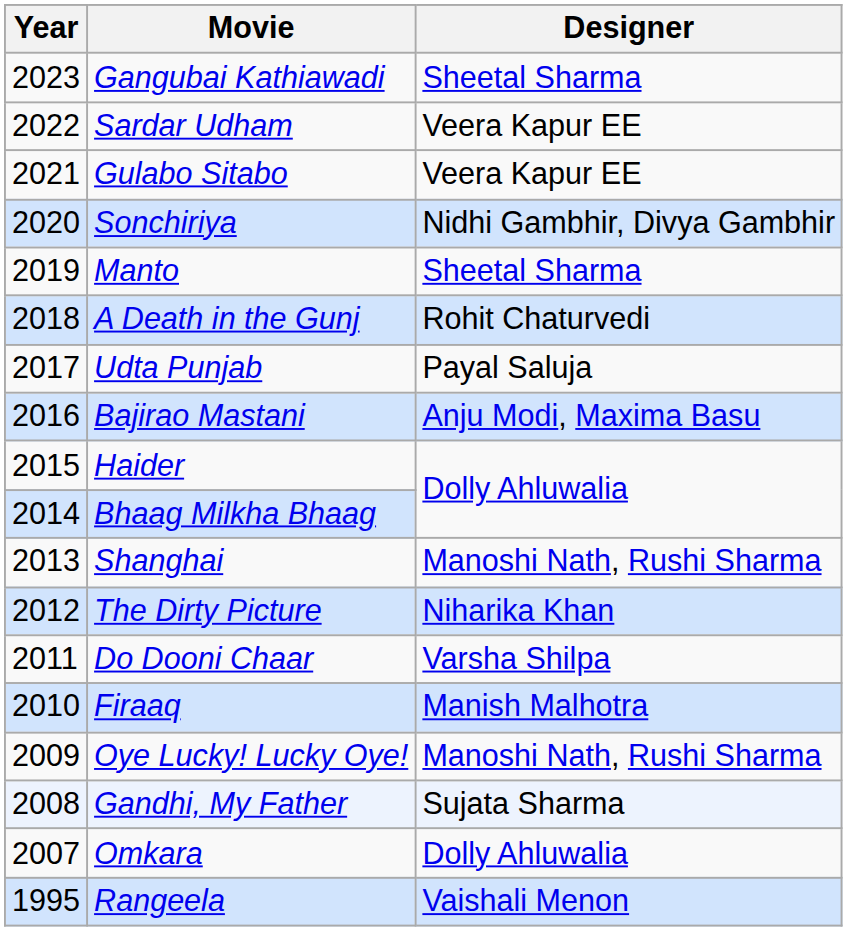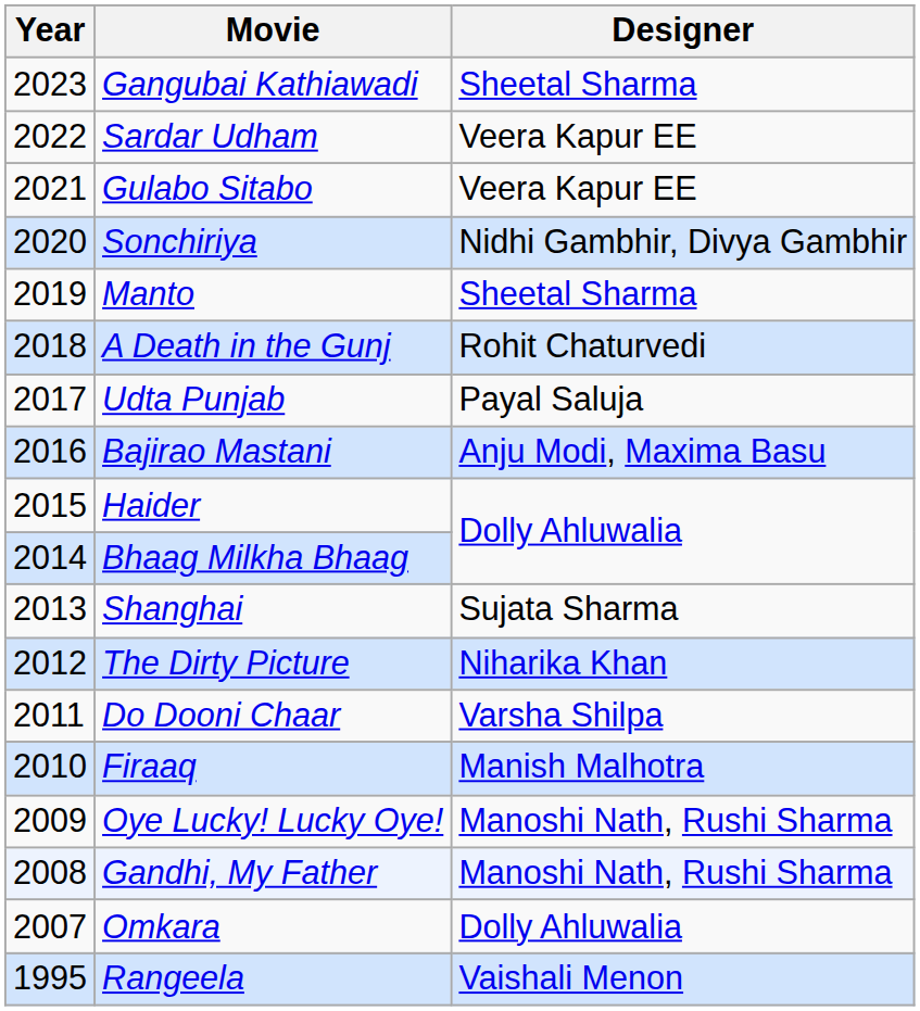 <table class="wikitable">
 <tr>
 <th>Year</th>
 <th>Movie</th>
 <th>Designer</th>
 </tr>
 <tr>
 <td>2023</td>
 <td><em><a href='#'>Gangubai Kathiawadi</a></em></td>
 <td><a href='#'>Sheetal Sharma</a></td>
 </tr>
 <tr>
 <td>2022</td>
 <td><em><a href='#'>Sardar Udham</a></em></td>
 <td>Veera Kapur EE </td>
 </tr>
 <tr>
 <td>2021</td>
 <td><em><a href='#'>Gulabo Sitabo</a></em></td>
 <td>Veera Kapur EE</td>
 </tr>
 <tr bgcolor="#d1e4fd">
 <td>2020</td>
 <td><em><a href='#'>Sonchiriya</a></em></td>
 <td>Nidhi Gambhir, Divya Gambhir </td>
 </tr>
 <tr>
 <td>2019</td>
 <td><em><a href='#'>Manto</a></em></td>
 <td><a href='#'>Sheetal Sharma</a></td>
 </tr>
 <tr bgcolor="#d1e4fd">
 <td>2018</td>
 <td><em><a href='#'>A Death in the Gunj</a></em></td>
 <td>Rohit Chaturvedi </td>
 </tr>
 <tr>
 <td>2017</td>
 <td><em><a href='#'>Udta Punjab</a></em></td>
 <td>Payal Saluja </td>
 </tr>
 <tr bgcolor="#d1e4fd">
 <td>2016</td>
 <td><em><a href='#'>Bajirao Mastani</a></em></td>
 <td><a href='#'>Anju Modi</a>, <a href='#'>Maxima Basu</a></td>
 </tr>
 <tr>
 <td>2015</td>
 <td><em><a href='#'>Haider</a></em></td>
 <td rowspan="2"><a href='#'>Dolly Ahluwalia</a></td>
 </tr>
 <tr bgcolor="#d1e4fd">
 <td>2014</td>
 <td><em><a href='#'>Bhaag Milkha Bhaag</a></em> </td>
 </tr>
 <tr>
 <td>2013</td>
 <td><a href='#'><em>Shanghai</em></a></td>
-<td><a href='#'>Manoshi Nath</a>, <a href='#'>Rushi Sharma</a></td>
+<td>Sujata Sharma </td>
 </tr>
 <tr bgcolor="#d1e4fd">
 <td>2012</td>
 <td><em><a href='#'>The Dirty Picture</a></em></td>
 <td><a href='#'>Niharika Khan</a></td>
 </tr>
 <tr>
 <td>2011</td>
 <td><em><a href='#'>Do Dooni Chaar</a></em></td>
 <td><a href='#'>Varsha Shilpa</a></td>
 </tr>
 <tr bgcolor="#d1e4fd">
 <td>2010</td>
 <td><em><a href='#'>Firaaq</a></em></td>
 <td><a href='#'>Manish Malhotra</a></td>
 </tr>
 <tr>
 <td>2009</td>
 <td><em><a href='#'>Oye Lucky! Lucky Oye!</a></em></td>
 <td><a href='#'>Manoshi Nath</a>, <a href='#'>Rushi Sharma</a></td>
 </tr>
 <tr bgcolor=#edf3fe>
 <td>2008</td>
 <td><em><a href='#'>Gandhi, My Father</a></em></td>
-<td>Sujata Sharma </td>
+<td><a href='#'>Manoshi Nath</a>, <a href='#'>Rushi Sharma</a></td>
 </tr>
 <tr>
 <td>2007</td>
 <td><em><a href='#'>Omkara</a></em></td>
 <td><a href='#'>Dolly Ahluwalia</a></td>
 </tr>
 <tr bgcolor="#d1e4fd">
 <td>1995</td>
 <td><em><a href='#'>Rangeela</a></em></td>
 <td><a href='#'>Vaishali Menon</a></td>
 </tr>
 </table>
